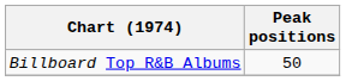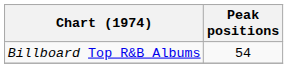 <table class="wikitable" style="text-align:center;">
 <tr>
 <th>Chart (1974)</th>
 <th>Peak<br>positions</th>
 </tr>
 <tr>
 <td><em>Billboard</em> <a href='#'>Top R&B Albums</a></td>
-<td align=center>50</td>
+<td align=center>54</td>
 </tr>
 <tr>
 </tr>
 </table>
